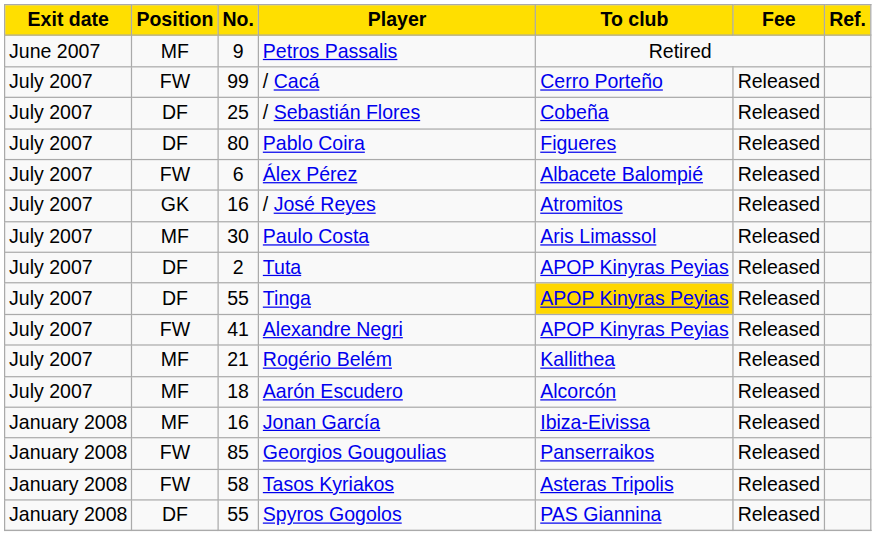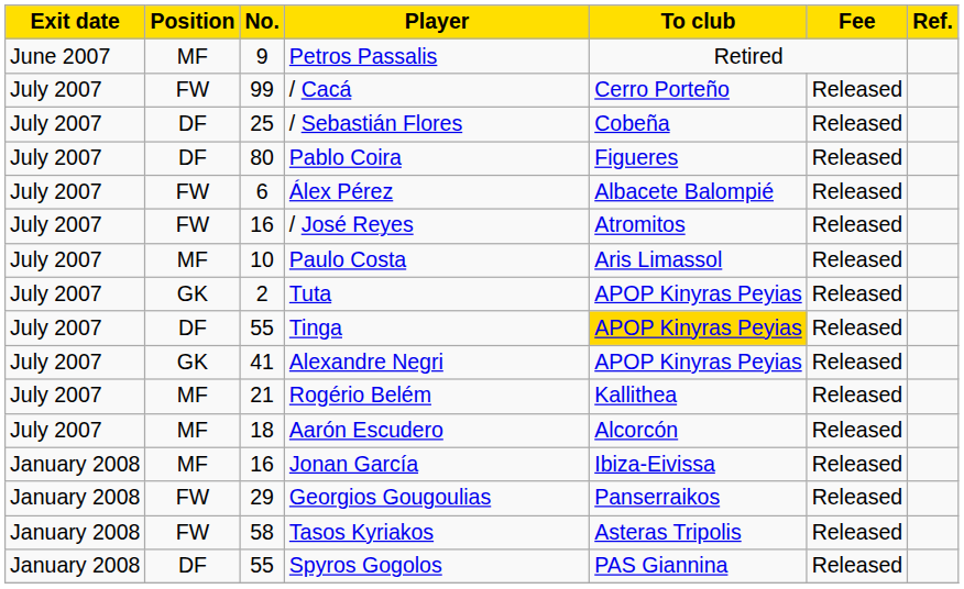 <table class="wikitable sortable">
 <tr>
 <th style="background:#FFDF00; color:black;"><strong>Exit date</strong></th>
 <th style="background:#FFDF00; color:black;"><strong>Position</strong></th>
 <th style="background:#FFDF00; color:black;"><strong>No.</strong></th>
 <th style="background:#FFDF00; color:black;"; width=220><strong>Player</strong></th>
 <th style="background:#FFDF00; color:black;"><strong>To club</strong></th>
 <th style="background:#FFDF00; color:black;"><strong>Fee</strong></th>
 <th style="background:#FFDF00; color:black;"><strong>Ref.</strong></th>
 </tr>
 <tr>
 <td>June 2007</td>
 <td style="text-align:center;">MF</td>
 <td style="text-align:center;">9</td>
 <td style="text-align:left;"> <a href='#'>Petros Passalis</a></td>
 <td colspan="2" align=center>Retired</td>
 <td></td>
 </tr>
 <tr>
 <td>July 2007</td>
 <td style="text-align:center;">FW</td>
 <td style="text-align:center;">99</td>
 <td style="text-align:left;"> /  <a href='#'>Cacá</a></td>
 <td style="text-align:left;"> <a href='#'>Cerro Porteño</a></td>
 <td>Released</td>
 <td></td>
 </tr>
 <tr>
 <td>July 2007</td>
 <td style="text-align:center;">DF</td>
 <td style="text-align:center;">25</td>
 <td style="text-align:left;"> /  <a href='#'>Sebastián Flores</a></td>
 <td style="text-align:left;"> <a href='#'>Cobeña</a></td>
 <td>Released</td>
 <td></td>
 </tr>
 <tr>
 <td>July 2007</td>
 <td style="text-align:center;">DF</td>
 <td style="text-align:center;">80</td>
 <td style="text-align:left;"> <a href='#'>Pablo Coira</a></td>
 <td style="text-align:left;"> <a href='#'>Figueres</a></td>
 <td>Released</td>
 <td></td>
 </tr>
 <tr>
 <td>July 2007</td>
 <td style="text-align:center;">FW</td>
 <td style="text-align:center;">6</td>
 <td style="text-align:left;"> <a href='#'>Álex Pérez</a></td>
 <td style="text-align:left;"> <a href='#'>Albacete Balompié</a></td>
 <td>Released</td>
 <td></td>
 </tr>
 <tr>
 <td>July 2007</td>
-<td style="text-align:center;">GK</td>
+<td style="text-align:center;">FW</td>
 <td style="text-align:center;">16</td>
 <td style="text-align:left;"> /  <a href='#'>José Reyes</a></td>
 <td style="text-align:left;"> <a href='#'>Atromitos</a></td>
 <td>Released</td>
 <td></td>
 </tr>
 <tr>
 <td>July 2007</td>
 <td style="text-align:center;">MF</td>
-<td style="text-align:center;">30</td>
+<td style="text-align:center;">10</td>
 <td style="text-align:left;"> <a href='#'>Paulo Costa</a></td>
 <td style="text-align:left;"> <a href='#'>Aris Limassol</a></td>
 <td>Released</td>
 <td></td>
 </tr>
 <tr>
 <td>July 2007</td>
-<td style="text-align:center;">DF</td>
+<td style="text-align:center;">GK</td>
 <td style="text-align:center;">2</td>
 <td style="text-align:left;"> <a href='#'>Tuta</a></td>
 <td style="text-align:left;"> <a href='#'>APOP Kinyras Peyias</a></td>
 <td>Released</td>
 <td></td>
 </tr>
 <tr>
 <td>July 2007</td>
 <td style="text-align:center;">DF</td>
 <td style="text-align:center;">55</td>
 <td style="text-align:left;"> <a href='#'>Tinga</a></td>
 <td style="background: gold; text-align:left;"> <a href='#'>APOP Kinyras Peyias</a></td>
 <td>Released</td>
 <td></td>
 </tr>
 <tr>
 <td>July 2007</td>
-<td style="text-align:center;">FW</td>
+<td style="text-align:center;">GK</td>
 <td style="text-align:center;">41</td>
 <td style="text-align:left;"> <a href='#'>Alexandre Negri</a></td>
 <td style="text-align:left;"> <a href='#'>APOP Kinyras Peyias</a></td>
 <td>Released</td>
 <td></td>
 </tr>
 <tr>
 <td>July 2007</td>
 <td style="text-align:center;">MF</td>
 <td style="text-align:center;">21</td>
 <td style="text-align:left;"> <a href='#'>Rogério Belém</a></td>
 <td style="text-align:left;"> <a href='#'>Kallithea</a></td>
 <td>Released</td>
 <td></td>
 </tr>
 <tr>
 <td>July 2007</td>
 <td style="text-align:center;">MF</td>
 <td style="text-align:center;">18</td>
 <td style="text-align:left;"> <a href='#'>Aarón Escudero</a></td>
 <td style="text-align:left;"> <a href='#'>Alcorcón</a></td>
 <td>Released</td>
 <td></td>
 </tr>
 <tr>
 <td>January 2008</td>
 <td style="text-align:center;">MF</td>
 <td style="text-align:center;">16</td>
 <td style="text-align:left;"> <a href='#'>Jonan García</a></td>
 <td style="text-align:left;"> <a href='#'>Ibiza-Eivissa</a></td>
 <td>Released</td>
 <td></td>
 </tr>
 <tr>
 <td>January 2008</td>
 <td style="text-align:center;">FW</td>
-<td style="text-align:center;">85</td>
+<td style="text-align:center;">29</td>
 <td style="text-align:left;"> <a href='#'>Georgios Gougoulias</a></td>
 <td style="text-align:left;"> <a href='#'>Panserraikos</a></td>
 <td>Released</td>
 <td></td>
 </tr>
 <tr>
 <td>January 2008</td>
 <td style="text-align:center;">FW</td>
 <td style="text-align:center;">58</td>
 <td style="text-align:left;"> <a href='#'>Tasos Kyriakos</a></td>
 <td style="text-align:left;"> <a href='#'>Asteras Tripolis</a></td>
 <td>Released</td>
 <td></td>
 </tr>
 <tr>
 <td>January 2008</td>
 <td style="text-align:center;">DF</td>
 <td style="text-align:center;">55</td>
 <td style="text-align:left;"> <a href='#'>Spyros Gogolos</a></td>
 <td style="text-align:left;"> <a href='#'>PAS Giannina</a></td>
 <td>Released</td>
 <td></td>
 </tr>
 <tr>
 </tr>
 </table>
